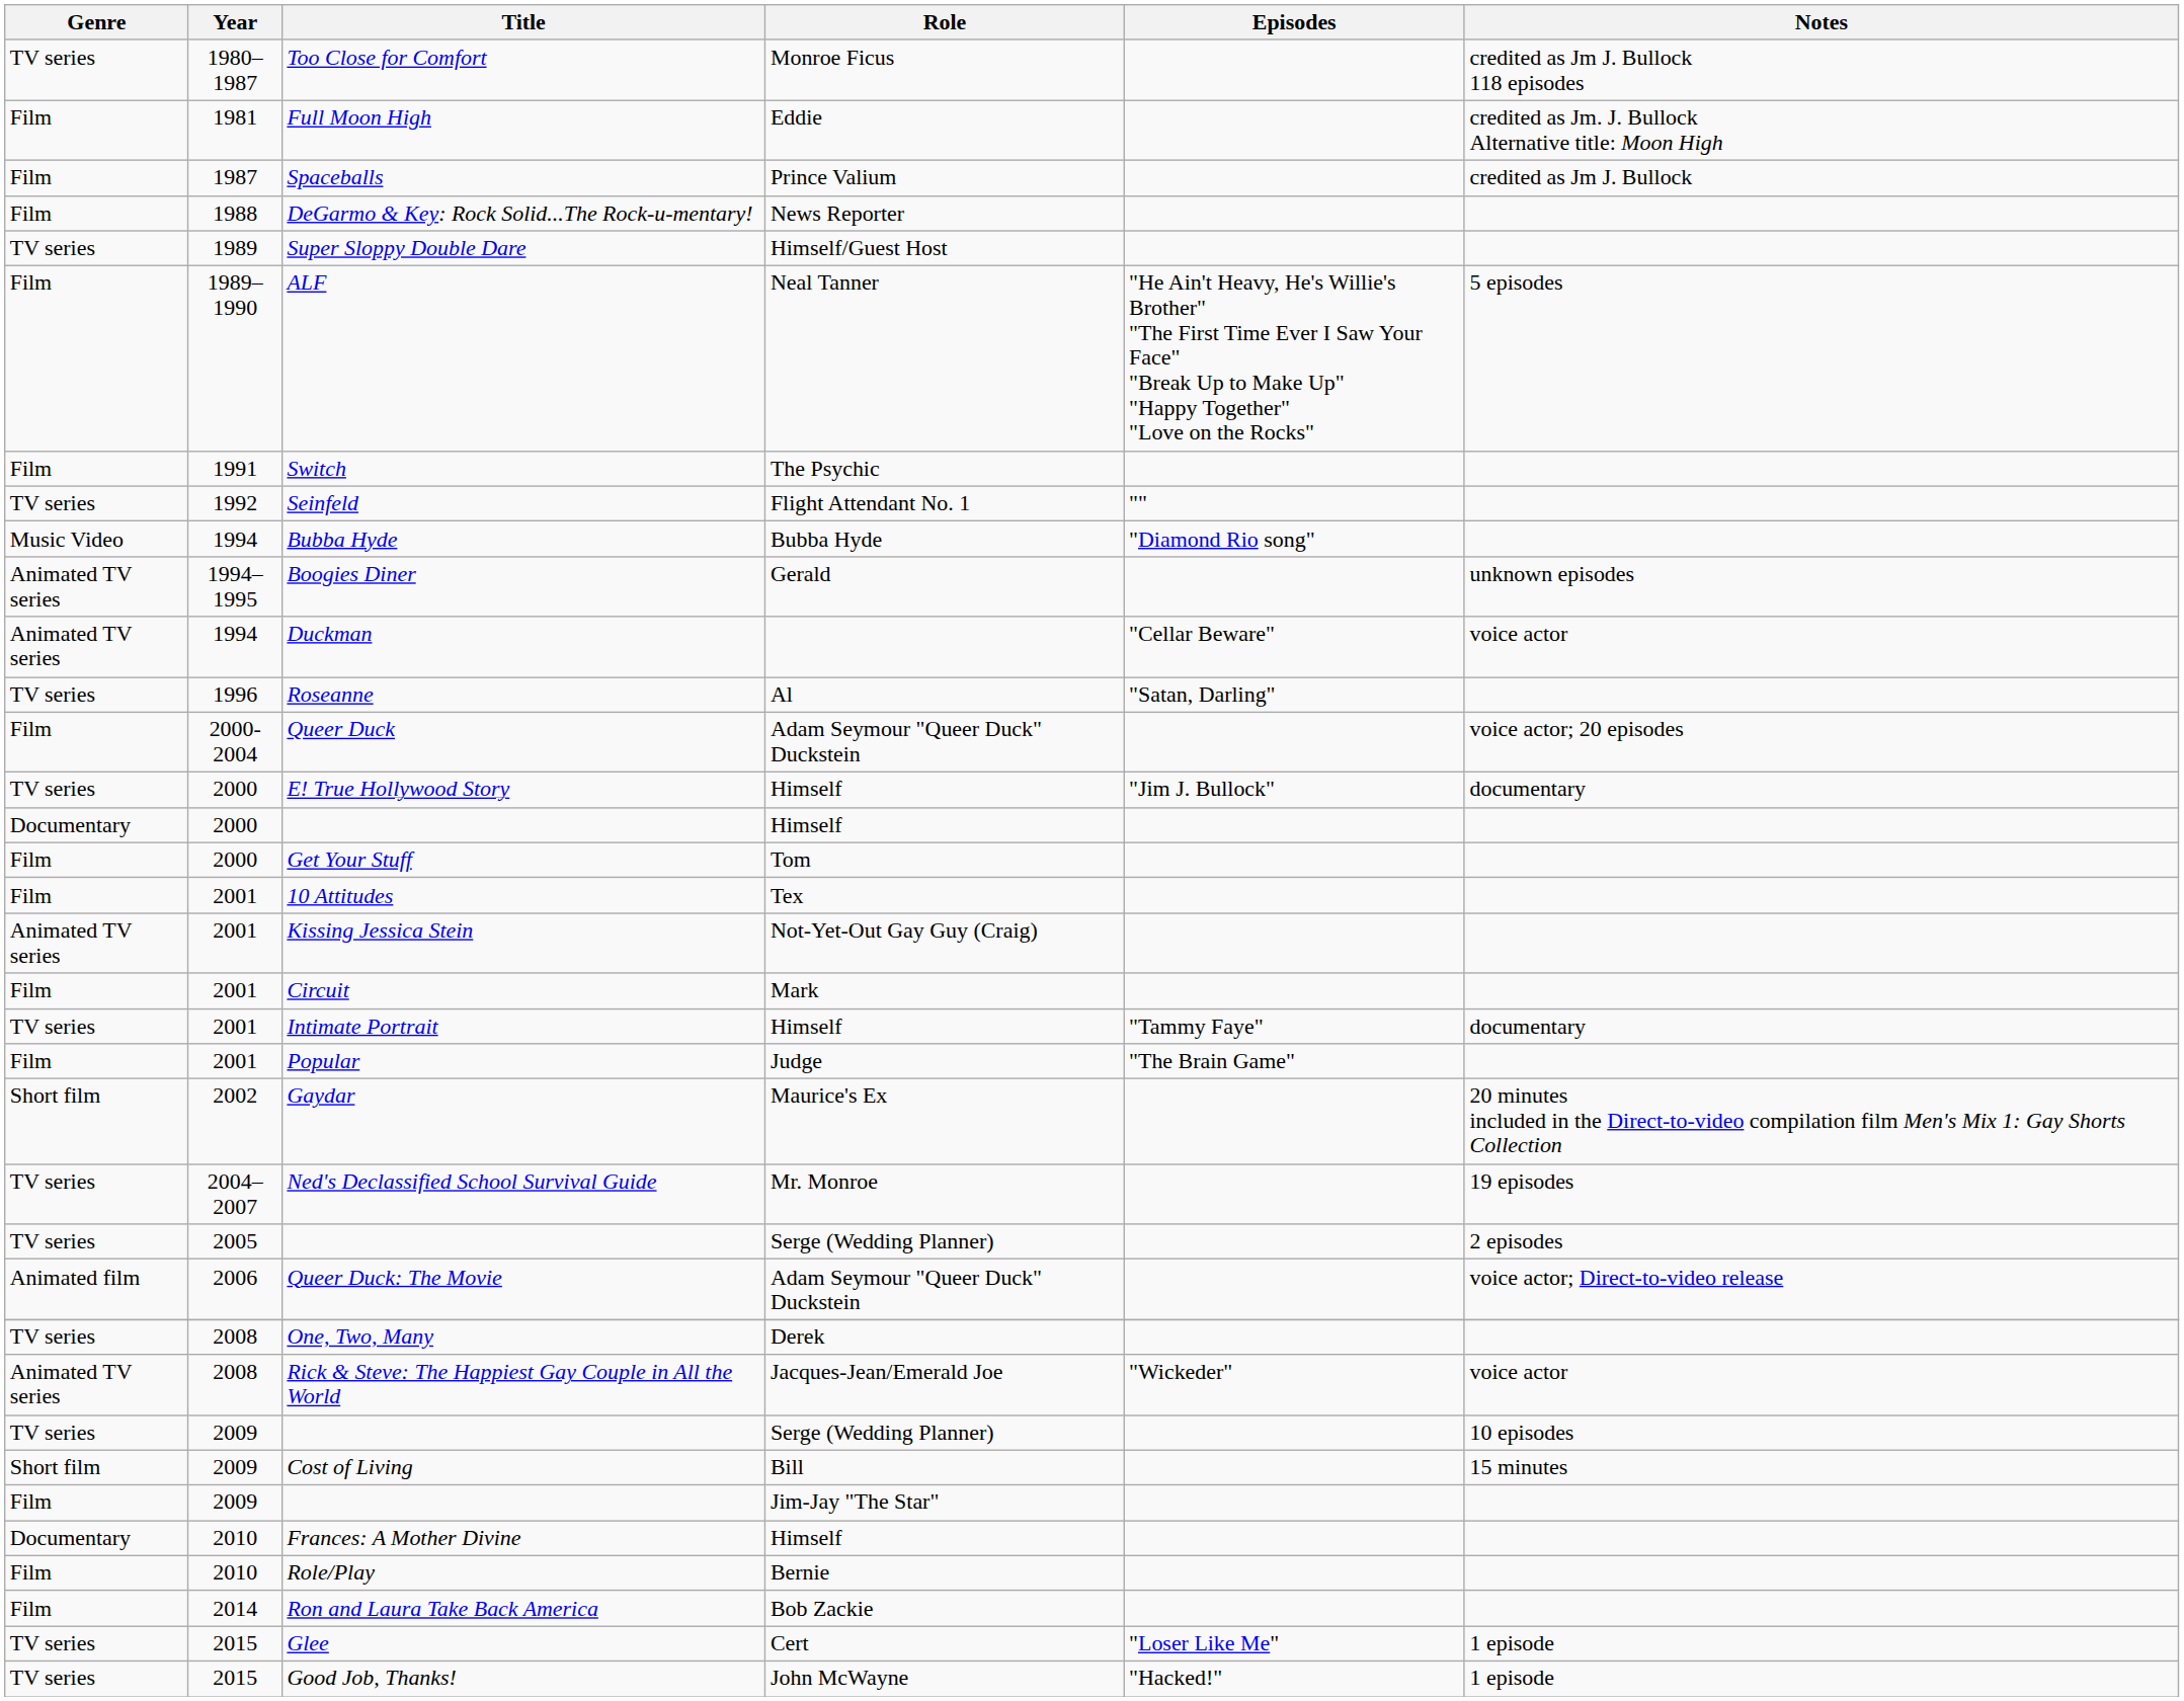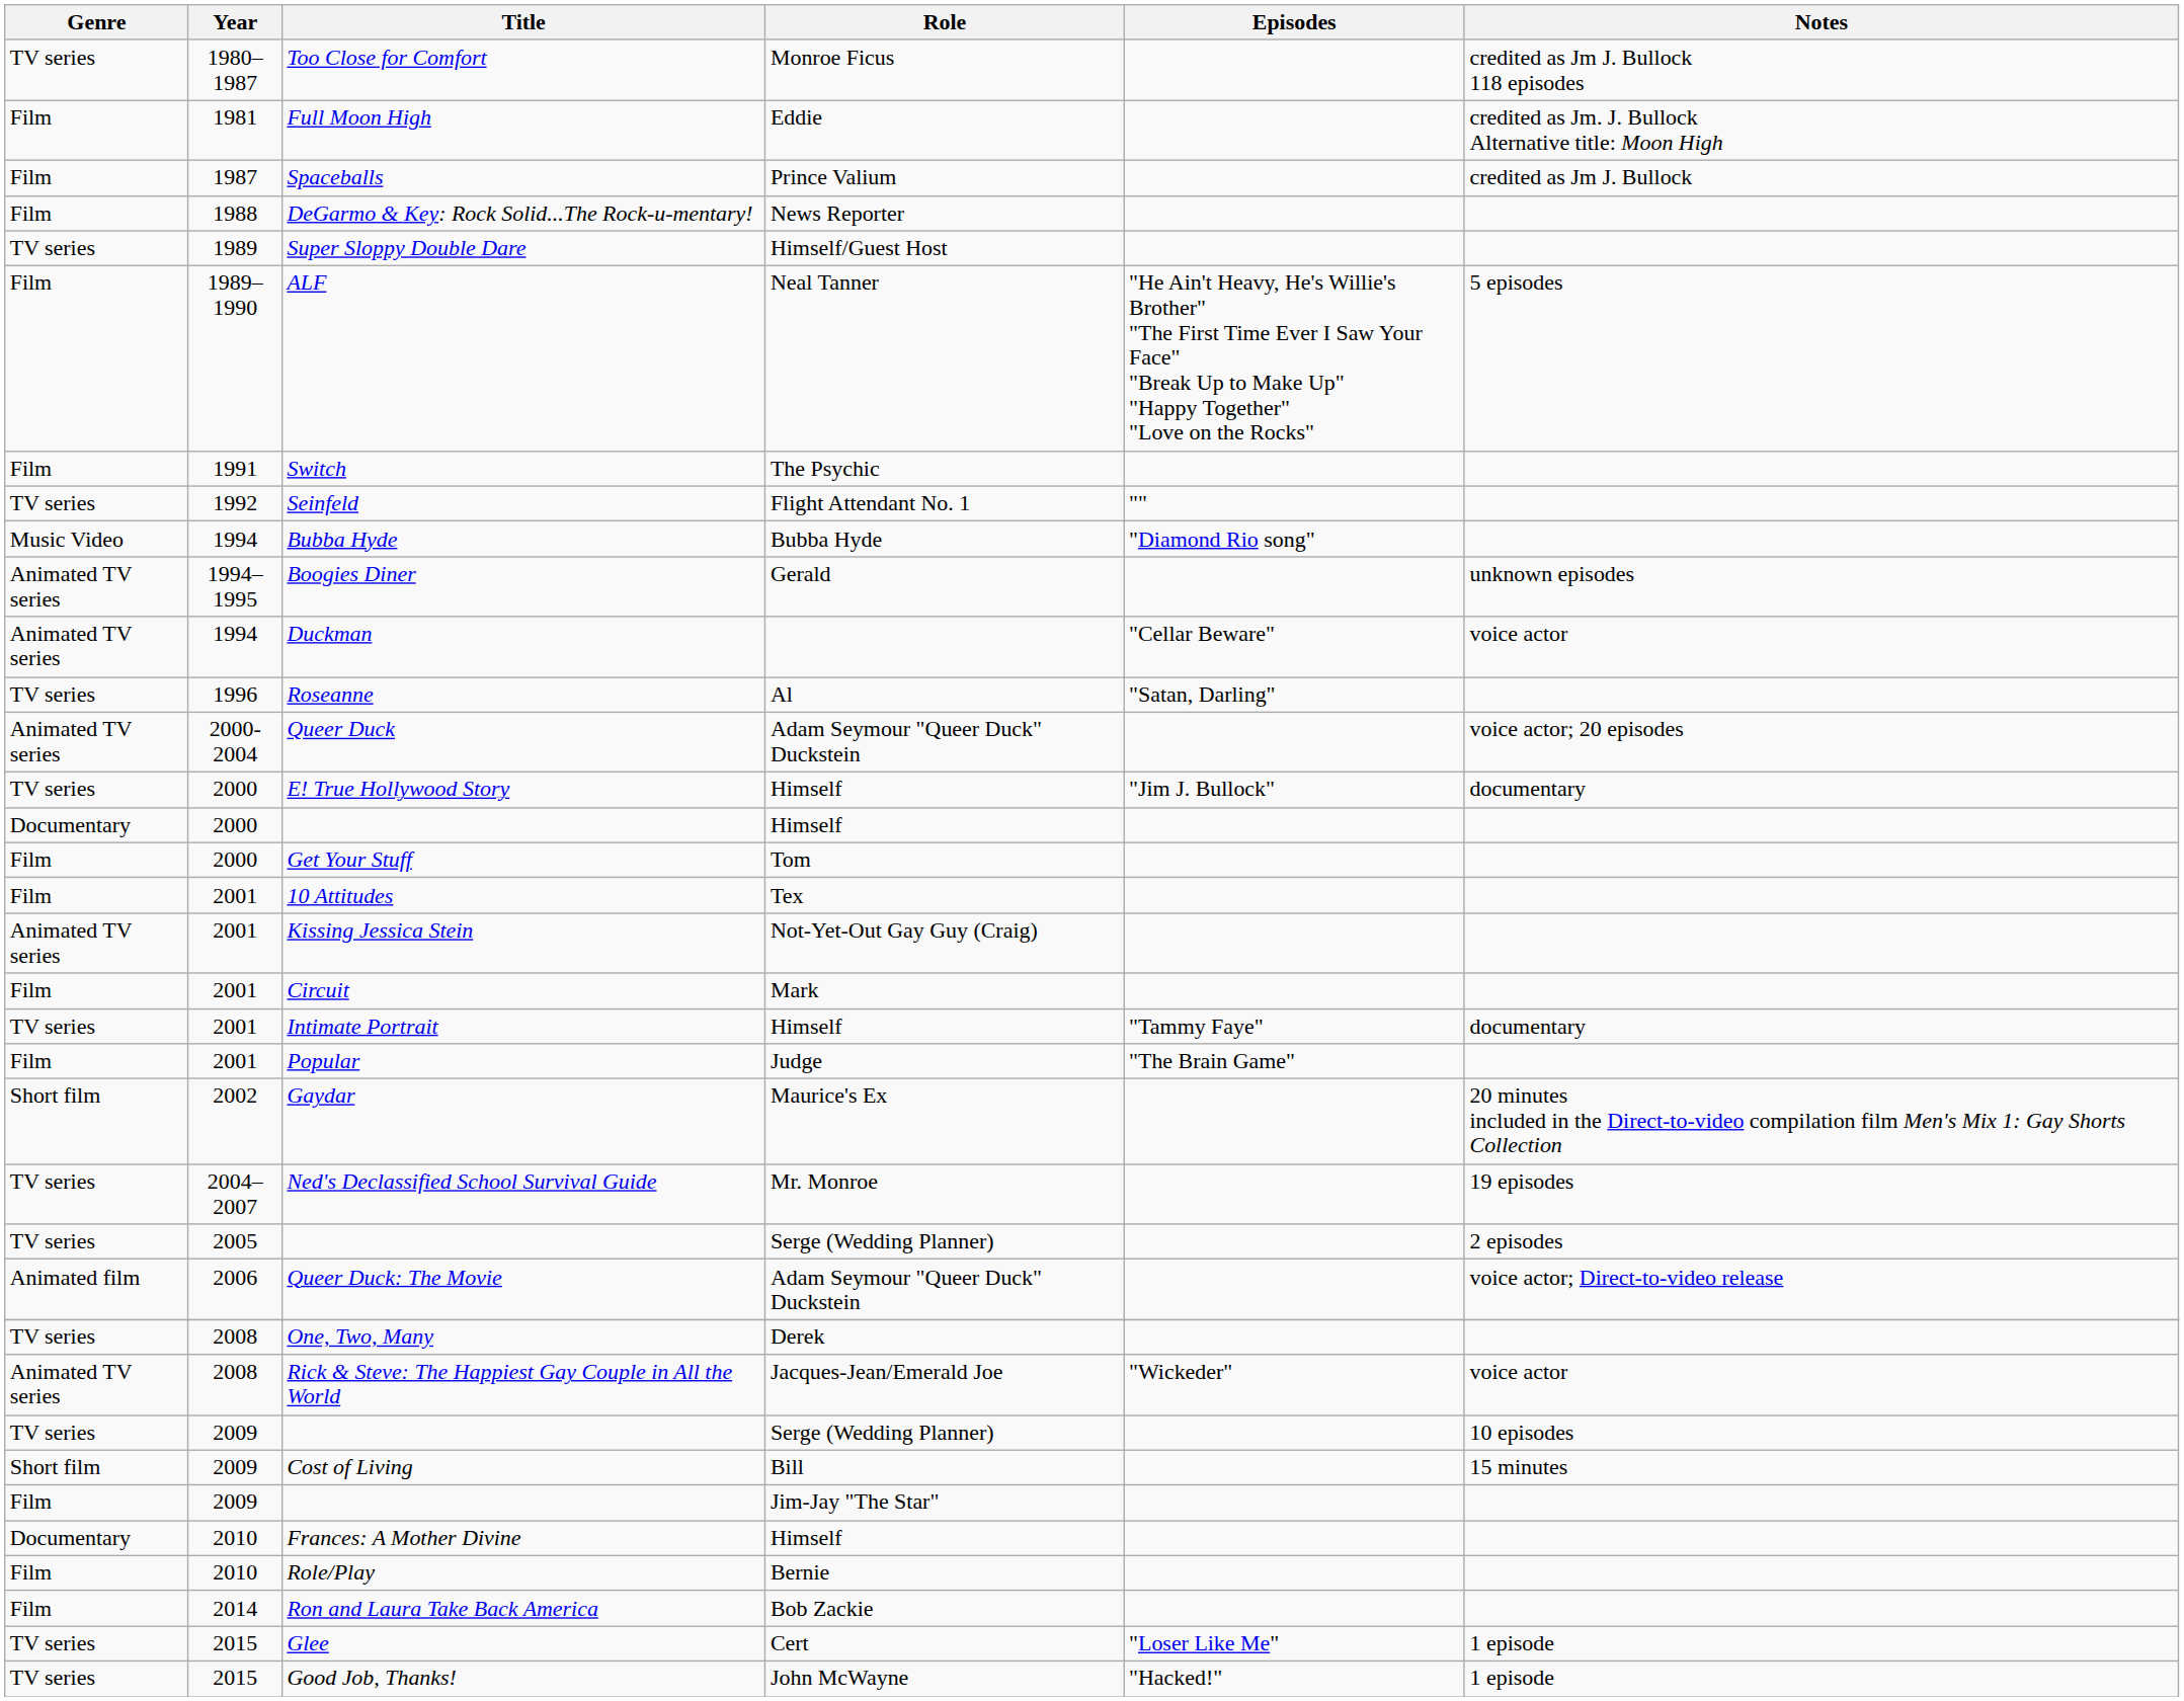 <table class="wikitable sortable">
 <tr>
 <th>Genre</th>
 <th width="60">Year</th>
 <th>Title</th>
 <th>Role</th>
 <th>Episodes</th>
 <th>Notes</th>
 </tr>
 <tr valign="top">
 <td>TV series</td>
 <td align="center">1980–1987</td>
 <td><em><a href='#'>Too Close for Comfort</a></em></td>
 <td>Monroe Ficus</td>
 <td></td>
 <td>credited as Jm J. Bullock<br>118 episodes</td>
 </tr>
 <tr valign="top">
 <td>Film</td>
 <td align="center">1981</td>
 <td><em><a href='#'>Full Moon High</a></em></td>
 <td>Eddie</td>
 <td></td>
 <td>credited as Jm. J. Bullock<br>Alternative title: <em>Moon High</em></td>
 </tr>
 <tr valign="top">
 <td>Film</td>
 <td align="center">1987</td>
 <td><em><a href='#'>Spaceballs</a></em></td>
 <td>Prince Valium</td>
 <td></td>
 <td>credited as Jm J. Bullock</td>
 </tr>
 <tr valign="top">
 <td>Film</td>
 <td align="center">1988</td>
 <td><em><a href='#'>DeGarmo & Key</a>: Rock Solid...The Rock-u-mentary!</em></td>
 <td>News Reporter</td>
 <td></td>
 <td></td>
 </tr>
 <tr valign="top">
 <td>TV series</td>
 <td align="center">1989</td>
 <td><em><a href='#'>Super Sloppy Double Dare</a></em></td>
 <td>Himself/Guest Host</td>
 <td></td>
 <td></td>
 </tr>
 <tr valign="top">
 <td>Film</td>
 <td align="center">1989–1990</td>
 <td><em><a href='#'>ALF</a></em></td>
 <td>Neal Tanner</td>
 <td>"He Ain't Heavy, He's Willie's Brother" <br> "The First Time Ever I Saw Your Face" <br> "Break Up to Make Up" <br> "Happy Together"<br> "Love on the Rocks"</td>
 <td>5 episodes</td>
 </tr>
 <tr valign="top">
 <td>Film</td>
 <td align="center">1991</td>
 <td><em><a href='#'>Switch</a></em></td>
 <td>The Psychic</td>
 <td></td>
 <td></td>
 </tr>
 <tr valign="top">
 <td>TV series</td>
 <td align="center">1992</td>
 <td><em><a href='#'>Seinfeld</a></em></td>
 <td>Flight Attendant No. 1</td>
 <td>""</td>
 <td></td>
 </tr>
 <tr valign="top">
 <td>Music Video</td>
 <td align="center">1994</td>
 <td><em><a href='#'>Bubba Hyde</a></em></td>
 <td>Bubba Hyde</td>
 <td>"<a href='#'>Diamond Rio</a> song"</td>
 <td></td>
 </tr>
 <tr valign="top">
 <td>Animated TV series</td>
 <td align="center">1994–1995</td>
 <td><em><a href='#'>Boogies Diner</a></em></td>
 <td>Gerald</td>
 <td></td>
 <td>unknown episodes</td>
 </tr>
 <tr valign="top">
 <td>Animated TV series</td>
 <td align="center">1994</td>
 <td><em><a href='#'>Duckman</a></em></td>
 <td></td>
 <td>"Cellar Beware"</td>
 <td>voice actor</td>
 </tr>
 <tr valign="top">
 <td>TV series</td>
 <td align="center">1996</td>
 <td><em><a href='#'>Roseanne</a></em></td>
 <td>Al</td>
 <td>"Satan, Darling"</td>
 <td></td>
 </tr>
 <tr valign="top">
-<td>Film</td>
+<td>Animated TV series</td>
 <td align="center">2000-2004</td>
 <td><em><a href='#'>Queer Duck</a></em></td>
 <td>Adam Seymour "Queer Duck" Duckstein</td>
 <td></td>
 <td>voice actor; 20 episodes</td>
 </tr>
 <tr valign="top">
 <td>TV series</td>
 <td align="center">2000</td>
 <td><em><a href='#'>E! True Hollywood Story</a></em></td>
 <td>Himself</td>
 <td>"Jim J. Bullock"</td>
 <td>documentary</td>
 </tr>
 <tr valign="top">
 <td>Documentary</td>
 <td align="center">2000</td>
 <td><em></em></td>
 <td>Himself</td>
 <td></td>
 <td></td>
 </tr>
 <tr valign="top">
 <td>Film</td>
 <td align="center">2000</td>
 <td><em><a href='#'>Get Your Stuff</a></em></td>
 <td>Tom</td>
 <td></td>
 <td></td>
 </tr>
 <tr valign="top">
 <td>Film</td>
 <td align="center">2001</td>
 <td><em><a href='#'>10 Attitudes</a></em></td>
 <td>Tex</td>
 <td></td>
 <td></td>
 </tr>
 <tr valign="top">
 <td>Animated TV series</td>
 <td align="center">2001</td>
 <td><em><a href='#'>Kissing Jessica Stein</a></em></td>
 <td>Not-Yet-Out Gay Guy (Craig)</td>
 <td></td>
 <td></td>
 </tr>
 <tr valign="top">
 <td>Film</td>
 <td align="center">2001</td>
 <td><em><a href='#'>Circuit</a></em></td>
 <td>Mark</td>
 <td></td>
 <td></td>
 </tr>
 <tr valign="top">
 <td>TV series</td>
 <td align="center">2001</td>
 <td><em><a href='#'>Intimate Portrait</a></em></td>
 <td>Himself</td>
 <td>"Tammy Faye"</td>
 <td>documentary</td>
 </tr>
 <tr valign="top">
 <td>Film</td>
 <td align="center">2001</td>
 <td><em><a href='#'>Popular</a></em></td>
 <td>Judge</td>
 <td>"The Brain Game"</td>
 <td></td>
 </tr>
 <tr valign="top">
 <td>Short film</td>
 <td align="center">2002</td>
 <td><em><a href='#'>Gaydar</a></em></td>
 <td>Maurice's Ex</td>
 <td></td>
 <td>20 minutes <br> included in the <a href='#'>Direct-to-video</a> compilation film <em>Men's Mix 1: Gay Shorts Collection</em></td>
 </tr>
 <tr valign="top">
 <td>TV series</td>
 <td align="center">2004–2007</td>
 <td><em><a href='#'>Ned's Declassified School Survival Guide</a></em></td>
 <td>Mr. Monroe</td>
 <td></td>
 <td>19 episodes</td>
 </tr>
 <tr valign="top">
 <td>TV series</td>
 <td align="center">2005</td>
 <td><em></em></td>
 <td>Serge (Wedding Planner)</td>
 <td></td>
 <td>2 episodes</td>
 </tr>
 <tr valign="top">
 <td>Animated film</td>
 <td align="center">2006</td>
 <td><em><a href='#'>Queer Duck: The Movie</a></em></td>
 <td>Adam Seymour "Queer Duck" Duckstein</td>
 <td></td>
 <td>voice actor; <a href='#'>Direct-to-video release</a></td>
 </tr>
 <tr valign="top">
 </tr>
 <tr valign="top">
 <td>TV series</td>
 <td align="center">2008</td>
 <td><em><a href='#'>One, Two, Many</a></em></td>
 <td>Derek</td>
 <td></td>
 <td></td>
 </tr>
 <tr valign="top">
 <td>Animated TV series</td>
 <td align="center">2008</td>
 <td><em><a href='#'>Rick & Steve: The Happiest Gay Couple in All the World</a></em></td>
 <td>Jacques-Jean/Emerald Joe</td>
 <td>"Wickeder"</td>
 <td>voice actor</td>
 </tr>
 <tr valign="top">
 <td>TV series</td>
 <td align="center">2009</td>
 <td><em></em></td>
 <td>Serge (Wedding Planner)</td>
 <td></td>
 <td>10 episodes</td>
 </tr>
 <tr valign="top">
 <td>Short film</td>
 <td align="center">2009</td>
 <td><em>Cost of Living</em></td>
 <td>Bill</td>
 <td></td>
 <td>15 minutes</td>
 </tr>
 <tr valign="top">
 <td>Film</td>
 <td align="center">2009</td>
 <td><em></em></td>
 <td>Jim-Jay "The Star"</td>
 <td></td>
 <td></td>
 </tr>
 <tr valign="top">
 <td>Documentary</td>
 <td align="center">2010</td>
 <td><em>Frances: A Mother Divine</em></td>
 <td>Himself</td>
 <td></td>
 <td></td>
 </tr>
 <tr valign="top">
 <td>Film</td>
 <td align="center">2010</td>
 <td><em>Role/Play</em></td>
 <td>Bernie</td>
 <td></td>
 <td></td>
 </tr>
 <tr valign="top">
 <td>Film</td>
 <td align="center">2014</td>
 <td><em><a href='#'>Ron and Laura Take Back America</a></em></td>
 <td>Bob Zackie</td>
 <td></td>
 <td></td>
 </tr>
 <tr valign="top">
 <td>TV series</td>
 <td align="center">2015</td>
 <td><em><a href='#'>Glee</a></em></td>
 <td>Cert</td>
 <td>"<a href='#'>Loser Like Me</a>"</td>
 <td>1 episode</td>
 </tr>
 <tr valign="top">
 <td>TV series</td>
 <td align="center">2015</td>
 <td><em>Good Job, Thanks!</em></td>
 <td>John McWayne</td>
 <td>"Hacked!"</td>
 <td>1 episode</td>
 </tr>
 </table>
